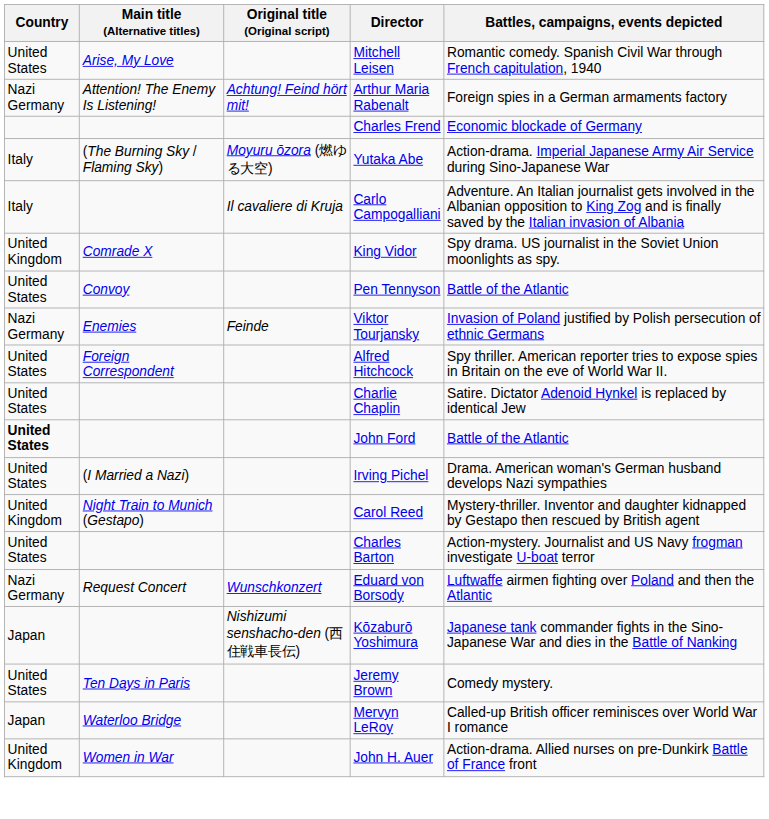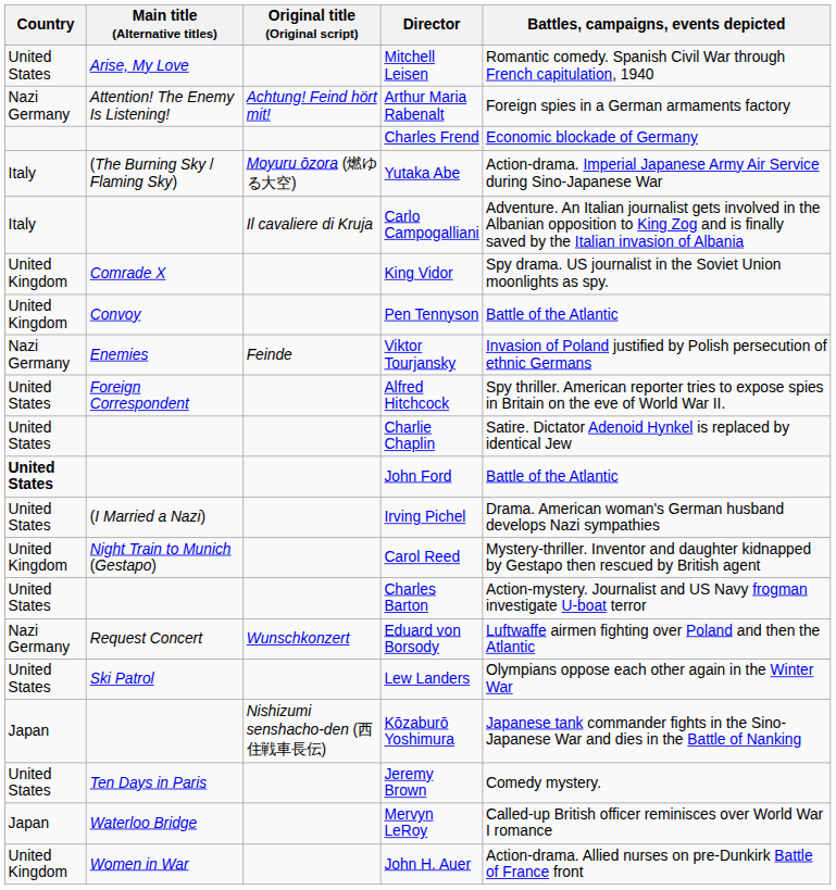 <table class="wikitable sortable" style="width:100%;">
 <tr>
 <th width= 80>Country</th>
 <th width=160>Main title<br><small>(Alternative titles)</small></th>
 <th width=140>Original title<br><small>(Original script)</small></th>
 <th width=100>Director</th>
 <th class="unsortable">Battles, campaigns, events depicted</th>
 </tr>
 <tr>
 <td>United States</td>
 <td><em><a href='#'>Arise, My Love</a></em></td>
 <td></td>
 <td><a href='#'>Mitchell Leisen</a></td>
 <td>Romantic comedy. Spanish Civil War through <a href='#'>French capitulation</a>, 1940</td>
 </tr>
 <tr>
 <td>Nazi Germany</td>
 <td><em>Attention! The Enemy Is Listening!</em> </td>
 <td><em><a href='#'>Achtung! Feind hört mit!</a></em></td>
 <td><a href='#'>Arthur Maria Rabenalt</a></td>
 <td>Foreign spies in a German armaments factory</td>
 </tr>
 <tr>
 <td></td>
 <td><em></em></td>
 <td></td>
 <td><a href='#'>Charles Frend</a></td>
 <td><a href='#'>Economic blockade of Germany</a></td>
 </tr>
 <tr>
 <td>Italy</td>
 <td><em></em>  (<em>The Burning Sky</em> / <em>Flaming Sky</em>)</td>
 <td><em><a href='#'>Moyuru ōzora</a></em> (燃ゆる大空)</td>
 <td><a href='#'>Yutaka Abe</a></td>
 <td>Action-drama. <a href='#'>Imperial Japanese Army Air Service</a> during Sino-Japanese War</td>
 </tr>
 <tr>
 <td>Italy</td>
 <td><em></em> </td>
 <td><em>Il cavaliere di Kruja</em></td>
 <td><a href='#'>Carlo Campogalliani</a></td>
 <td>Adventure. An Italian journalist gets involved in the Albanian opposition to <a href='#'>King Zog</a> and is finally saved by the <a href='#'>Italian invasion of Albania</a></td>
 </tr>
 <tr>
 <td>United Kingdom</td>
 <td><em><a href='#'>Comrade X</a></em></td>
 <td></td>
 <td><a href='#'>King Vidor</a></td>
 <td>Spy drama. US journalist in the Soviet Union moonlights as spy.</td>
 </tr>
 <tr>
-<td>United States</td>
+<td>United Kingdom</td>
 <td><em><a href='#'>Convoy</a></em></td>
 <td></td>
 <td><a href='#'>Pen Tennyson</a></td>
 <td><a href='#'>Battle of the Atlantic</a></td>
 </tr>
 <tr>
 <td>Nazi Germany</td>
 <td><em><a href='#'>Enemies</a></em> </td>
 <td><em>Feinde</em></td>
 <td><a href='#'>Viktor Tourjansky</a></td>
 <td><a href='#'>Invasion of Poland</a> justified by Polish persecution of <a href='#'>ethnic Germans</a></td>
 </tr>
 <tr>
 <td>United States</td>
 <td><em><a href='#'>Foreign Correspondent</a></em></td>
 <td></td>
 <td><a href='#'>Alfred Hitchcock</a></td>
 <td>Spy thriller. American reporter tries to expose spies in Britain on the eve of World War II.</td>
 </tr>
 <tr>
 <td>United States</td>
 <td><em></em></td>
 <td></td>
 <td><a href='#'>Charlie Chaplin</a></td>
 <td>Satire. Dictator <a href='#'>Adenoid Hynkel</a> is replaced by identical Jew</td>
 </tr>
 <tr>
 <td><strong>United States</strong></td>
 <td><em></em></td>
 <td></td>
 <td><a href='#'>John Ford</a></td>
 <td><a href='#'>Battle of the Atlantic</a></td>
 </tr>
 <tr>
 <td>United States</td>
 <td><em></em> (<em>I Married a Nazi</em>)</td>
 <td></td>
 <td><a href='#'>Irving Pichel</a></td>
 <td>Drama. American woman's German husband develops Nazi sympathies</td>
 </tr>
 <tr>
 <td>United Kingdom</td>
 <td><em><a href='#'>Night Train to Munich</a></em> (<em>Gestapo</em>)</td>
 <td></td>
 <td><a href='#'>Carol Reed</a></td>
 <td>Mystery-thriller. Inventor and daughter kidnapped by Gestapo then rescued by British agent</td>
 </tr>
 <tr>
 <td>United States</td>
 <td><em></em></td>
 <td></td>
 <td><a href='#'>Charles Barton</a></td>
 <td>Action-mystery. Journalist and US Navy <a href='#'>frogman</a> investigate <a href='#'>U-boat</a> terror</td>
 </tr>
 <tr>
 <td>Nazi Germany</td>
 <td><em>Request Concert</em></td>
 <td><em><a href='#'>Wunschkonzert</a></em></td>
 <td><a href='#'>Eduard von Borsody</a></td>
 <td><a href='#'>Luftwaffe</a> airmen fighting over <a href='#'>Poland</a> and then the <a href='#'>Atlantic</a></td>
 </tr>
 <tr>
+<td>United States</td>
+<td><em><a href='#'>Ski Patrol</a></em></td>
+<td></td>
+<td><a href='#'>Lew Landers</a></td>
+<td>Olympians oppose each other again in the <a href='#'>Winter War</a></td>
+</tr>
+<tr>
 <td>Japan</td>
 <td><em></em></td>
 <td><em>Nishizumi senshacho-den</em> (西住戦車長伝)</td>
 <td><a href='#'>Kōzaburō Yoshimura</a></td>
 <td><a href='#'>Japanese tank</a> commander fights in the Sino-Japanese War and dies in the <a href='#'>Battle of Nanking</a></td>
 </tr>
 <tr>
 <td>United States</td>
 <td><em><a href='#'>Ten Days in Paris</a></em></td>
 <td></td>
 <td><a href='#'>Jeremy Brown</a></td>
 <td>Comedy mystery.</td>
 </tr>
 <tr>
 <td>Japan</td>
 <td><em><a href='#'>Waterloo Bridge</a></em></td>
 <td></td>
 <td><a href='#'>Mervyn LeRoy</a></td>
 <td>Called-up British officer reminisces over World War I romance </td>
 </tr>
 <tr>
 <td>United Kingdom</td>
 <td><em><a href='#'>Women in War</a></em></td>
 <td></td>
 <td><a href='#'>John H. Auer</a></td>
 <td>Action-drama. Allied nurses on pre-Dunkirk <a href='#'>Battle of France</a> front</td>
 </tr>
 </table>
